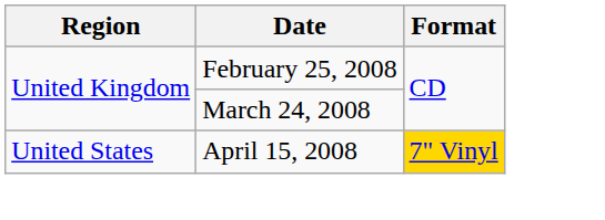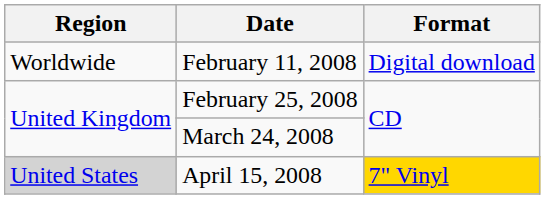 <table class="wikitable">
 <tr>
 <th>Region</th>
 <th>Date</th>
 <th>Format</th>
+</tr>
+<tr>
+<td>Worldwide</td>
+<td>February 11, 2008</td>
+<td><a href='#'>Digital download</a></td>
 </tr>
 <tr>
 <td rowspan="2"><a href='#'>United Kingdom</a></td>
 <td>February 25, 2008</td>
 <td rowspan="2"><a href='#'>CD</a></td>
 </tr>
 <tr>
 <td>March 24, 2008</td>
 </tr>
 <tr>
-<td><a href='#'>United States</a></td>
+<td style="background: lightgrey;"><a href='#'>United States</a></td>
 <td>April 15, 2008</td>
 <td style="background: gold;"><a href='#'>7" Vinyl</a></td>
 </tr>
 </table>
